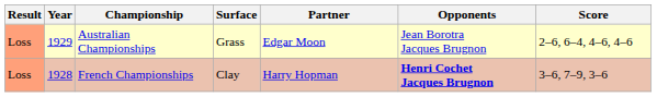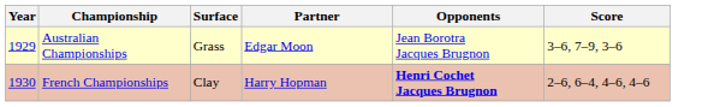 <table class="sortable wikitable">
 <tr>
-<th style="width:40px">Result</th>
 <th style="width:30px">Year</th>
 <th style="width:170px">Championship</th>
 <th style="width:50px">Surface</th>
 <th style="width:170px">Partner</th>
 <th style="width:170px">Opponents</th>
 <th style="width:140px"  class="unsortable">Score</th>
 </tr>
 <tr style="background:#ffffcc;">
-<td style="background:#ffa07a;">Loss</td>
 <td><a href='#'>1929</a></td>
 <td><a href='#'>Australian Championships</a></td>
 <td>Grass</td>
 <td> <a href='#'>Edgar Moon</a></td>
 <td> <a href='#'>Jean Borotra</a> <br>  <a href='#'>Jacques Brugnon</a></td>
-<td>2–6, 6–4, 4–6, 4–6</td>
+<td>3–6, 7–9, 3–6</td>
 </tr>
 <tr style="background:#ebc2af;">
-<td style="background:#ffa07a;">Loss</td>
-<td><a href='#'>1928</a></td>
+<td><a href='#'>1930</a></td>
 <td><a href='#'>French Championships</a></td>
 <td>Clay</td>
 <td> <a href='#'>Harry Hopman</a></td>
 <td><strong> <a href='#'>Henri Cochet</a> <br>  <a href='#'>Jacques Brugnon</a></strong></td>
-<td>3–6, 7–9, 3–6</td>
+<td>2–6, 6–4, 4–6, 4–6</td>
 </tr>
 </table>
